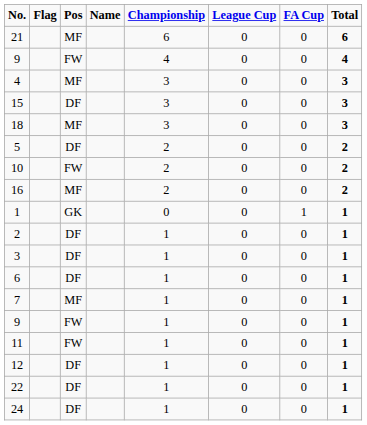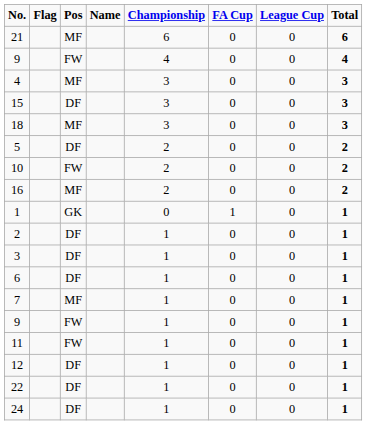 <table class="sortable" border="2" cellpadding="4" cellspacing="0" style="text-align:center; margin: 1em 1em 1em 0; background: #f9f9f9; border: 1px #aaa solid; border-collapse: collapse; font-size: 95%;">
 <tr>
 <th>No.</th>
 <th>Flag</th>
 <th>Pos</th>
 <th>Name</th>
 <th><a href='#'>Championship</a></th>
+<th><a href='#'>FA Cup</a></th>
 <th><a href='#'>League Cup</a></th>
-<th><a href='#'>FA Cup</a></th>
 <th>Total</th>
 </tr>
 <tr>
 <td>21</td>
 <td></td>
 <td>MF</td>
 <td></td>
 <td>6</td>
 <td>0</td>
 <td>0</td>
 <td><strong>6</strong></td>
 </tr>
 <tr>
 <td>9</td>
 <td></td>
 <td>FW</td>
 <td></td>
 <td>4</td>
 <td>0</td>
 <td>0</td>
 <td><strong>4</strong></td>
 </tr>
 <tr>
 <td>4</td>
 <td></td>
 <td>MF</td>
 <td></td>
 <td>3</td>
 <td>0</td>
 <td>0</td>
 <td><strong>3</strong></td>
 </tr>
 <tr>
 <td>15</td>
 <td></td>
 <td>DF</td>
 <td></td>
 <td>3</td>
 <td>0</td>
 <td>0</td>
 <td><strong>3</strong></td>
 </tr>
 <tr>
 <td>18</td>
 <td></td>
 <td>MF</td>
 <td></td>
 <td>3</td>
 <td>0</td>
 <td>0</td>
 <td><strong>3</strong></td>
 </tr>
 <tr>
 <td>5</td>
 <td></td>
 <td>DF</td>
 <td></td>
 <td>2</td>
 <td>0</td>
 <td>0</td>
 <td><strong>2</strong></td>
 </tr>
 <tr>
 <td>10</td>
 <td></td>
 <td>FW</td>
 <td></td>
 <td>2</td>
 <td>0</td>
 <td>0</td>
 <td><strong>2</strong></td>
 </tr>
 <tr>
 <td>16</td>
 <td></td>
 <td>MF</td>
 <td></td>
 <td>2</td>
 <td>0</td>
 <td>0</td>
 <td><strong>2</strong></td>
 </tr>
 <tr>
 <td>1</td>
 <td></td>
 <td>GK</td>
 <td></td>
 <td>0</td>
+<td>1</td>
 <td>0</td>
-<td>1</td>
 <td><strong>1</strong></td>
 </tr>
 <tr>
 <td>2</td>
 <td></td>
 <td>DF</td>
 <td></td>
 <td>1</td>
 <td>0</td>
 <td>0</td>
 <td><strong>1</strong></td>
 </tr>
 <tr>
 <td>3</td>
 <td></td>
 <td>DF</td>
 <td></td>
 <td>1</td>
 <td>0</td>
 <td>0</td>
 <td><strong>1</strong></td>
 </tr>
 <tr>
 <td>6</td>
 <td></td>
 <td>DF</td>
 <td></td>
 <td>1</td>
 <td>0</td>
 <td>0</td>
 <td><strong>1</strong></td>
 </tr>
 <tr>
 <td>7</td>
 <td></td>
 <td>MF</td>
 <td></td>
 <td>1</td>
 <td>0</td>
 <td>0</td>
 <td><strong>1</strong></td>
 </tr>
 <tr>
 <td>9</td>
 <td></td>
 <td>FW</td>
 <td></td>
 <td>1</td>
 <td>0</td>
 <td>0</td>
 <td><strong>1</strong></td>
 </tr>
 <tr>
 <td>11</td>
 <td></td>
 <td>FW</td>
 <td></td>
 <td>1</td>
 <td>0</td>
 <td>0</td>
 <td><strong>1</strong></td>
 </tr>
 <tr>
 <td>12</td>
 <td></td>
 <td>DF</td>
 <td></td>
 <td>1</td>
 <td>0</td>
 <td>0</td>
 <td><strong>1</strong></td>
 </tr>
 <tr>
 <td>22</td>
 <td></td>
 <td>DF</td>
 <td></td>
 <td>1</td>
 <td>0</td>
 <td>0</td>
 <td><strong>1</strong></td>
 </tr>
 <tr>
 <td>24</td>
 <td></td>
 <td>DF</td>
 <td></td>
 <td>1</td>
 <td>0</td>
 <td>0</td>
 <td><strong>1</strong></td>
 </tr>
 </table>
